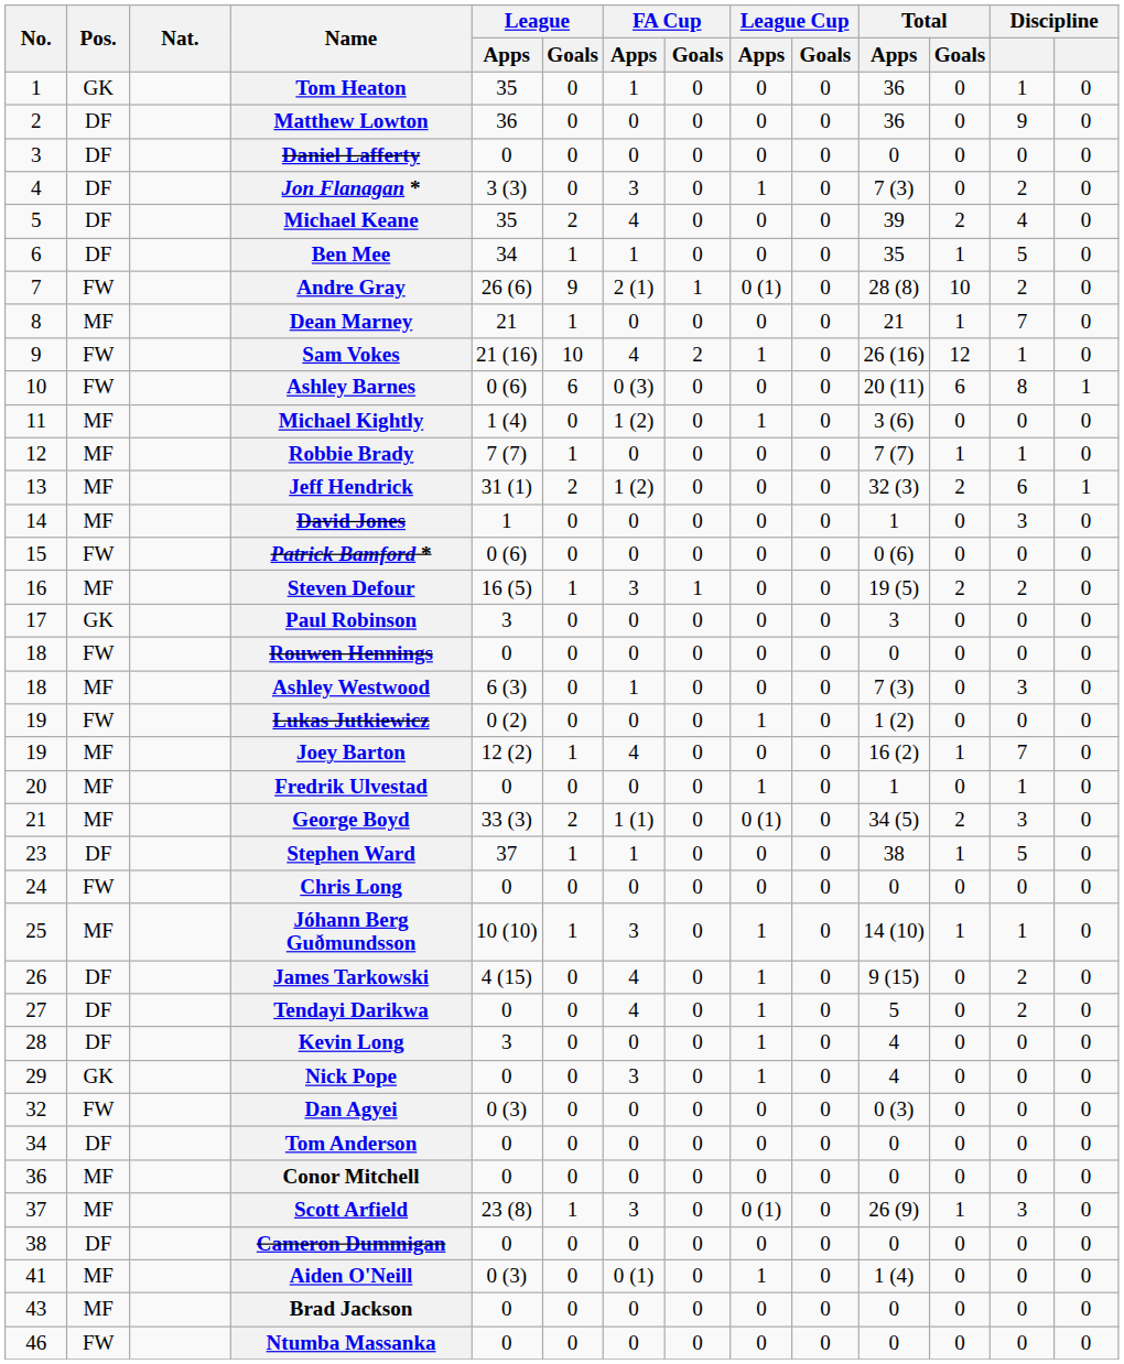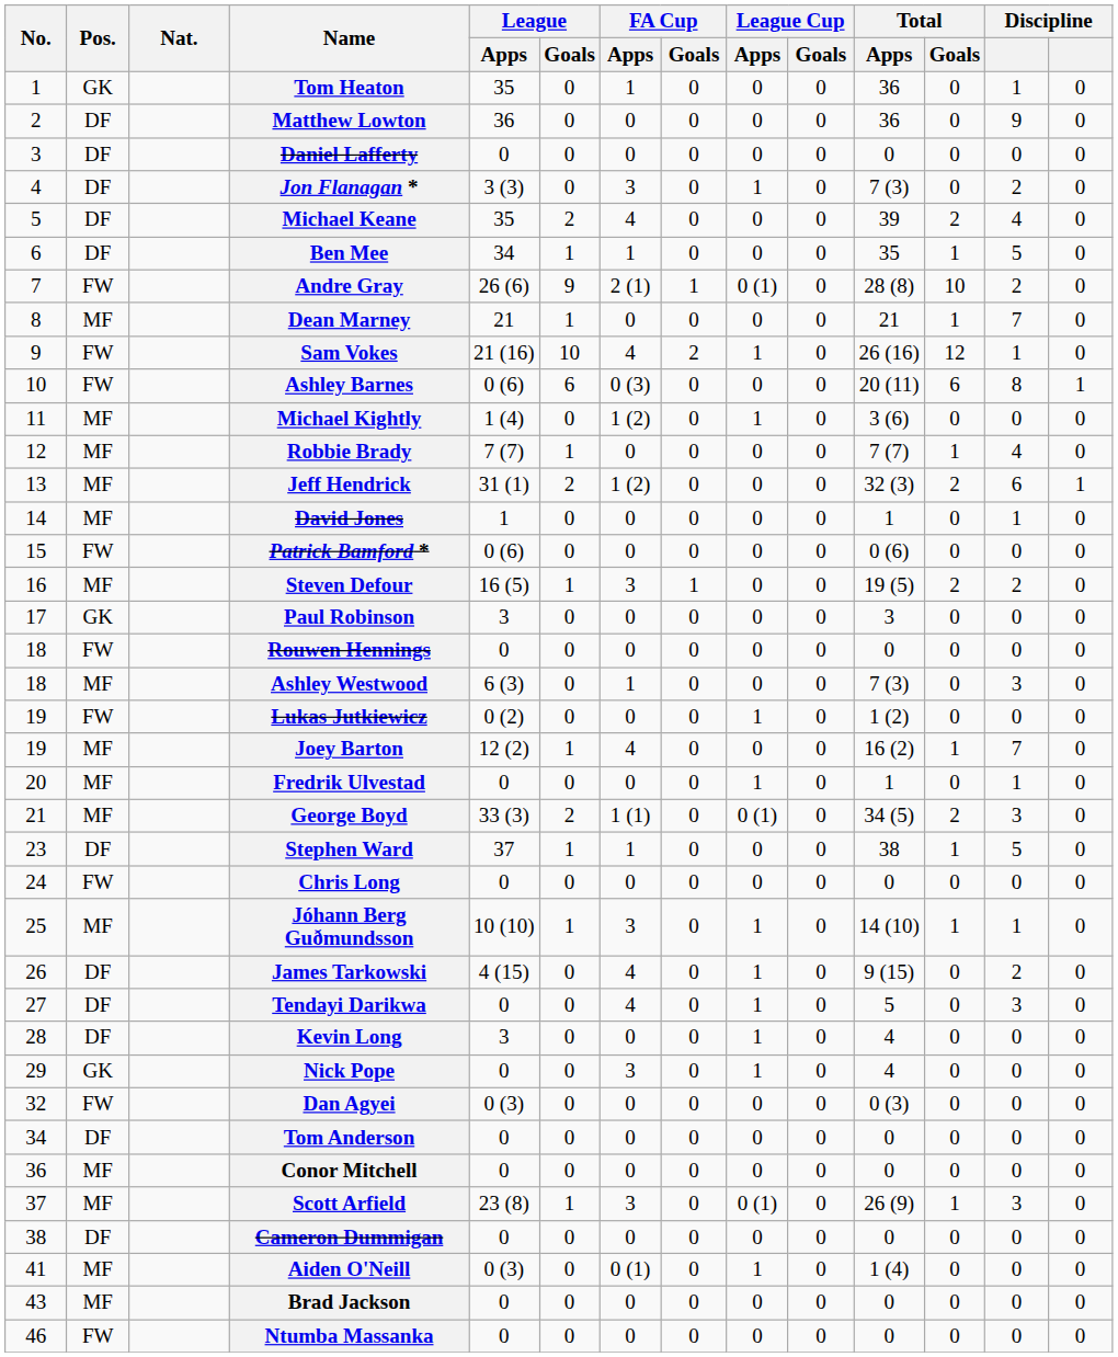 <table class="wikitable plainrowheaders" style="text-align:center">
 <tr>
 <th rowspan="2" width="40">No.</th>
 <th rowspan="2" width="40">Pos.</th>
 <th rowspan="2" width="70">Nat.</th>
 <th rowspan="2" width="176" scope="col">Name</th>
 <th colspan="2" width="90"><a href='#'>League</a></th>
 <th colspan="2" width="90"><a href='#'>FA Cup</a></th>
 <th colspan="2" width="90"><a href='#'>League Cup</a></th>
 <th colspan="2" width="90">Total</th>
 <th colspan="2" width="90">Discipline</th>
 </tr>
 <tr>
 <th scope="col">Apps</th>
 <th scope="col">Goals</th>
 <th scope="col">Apps</th>
 <th scope="col">Goals</th>
 <th scope="col">Apps</th>
 <th scope="col">Goals</th>
 <th scope="col">Apps</th>
 <th scope="col">Goals</th>
 <th scope="col"></th>
 <th scope="col"></th>
 </tr>
 <tr>
 <td>1</td>
 <td>GK</td>
 <td align="left"></td>
 <th scope="row"><a href='#'>Tom Heaton</a></th>
 <td>35</td>
 <td>0</td>
 <td>1</td>
 <td>0</td>
 <td>0</td>
 <td>0</td>
 <td>36</td>
 <td>0</td>
 <td>1</td>
 <td>0</td>
 </tr>
 <tr>
 <td>2</td>
 <td>DF</td>
 <td align="left"></td>
 <th scope="row"><a href='#'>Matthew Lowton</a></th>
 <td>36</td>
 <td>0</td>
 <td>0</td>
 <td>0</td>
 <td>0</td>
 <td>0</td>
 <td>36</td>
 <td>0</td>
 <td>9</td>
 <td>0</td>
 </tr>
 <tr>
 <td>3</td>
 <td>DF</td>
 <td align="left"></td>
 <th scope="row"><s><a href='#'>Daniel Lafferty</a></s> </th>
 <td>0</td>
 <td>0</td>
 <td>0</td>
 <td>0</td>
 <td>0</td>
 <td>0</td>
 <td>0</td>
 <td>0</td>
 <td>0</td>
 <td>0</td>
 </tr>
 <tr>
 <td>4</td>
 <td>DF</td>
 <td align="left"></td>
 <th scope="row"><em><a href='#'>Jon Flanagan</a></em> *</th>
 <td>3 (3)</td>
 <td>0</td>
 <td>3</td>
 <td>0</td>
 <td>1</td>
 <td>0</td>
 <td>7 (3)</td>
 <td>0</td>
 <td>2</td>
 <td>0</td>
 </tr>
 <tr>
 <td>5</td>
 <td>DF</td>
 <td align="left"></td>
 <th scope="row"><a href='#'>Michael Keane</a></th>
 <td>35</td>
 <td>2</td>
 <td>4</td>
 <td>0</td>
 <td>0</td>
 <td>0</td>
 <td>39</td>
 <td>2</td>
 <td>4</td>
 <td>0</td>
 </tr>
 <tr>
 <td>6</td>
 <td>DF</td>
 <td align="left"></td>
 <th scope="row"><a href='#'>Ben Mee</a></th>
 <td>34</td>
 <td>1</td>
 <td>1</td>
 <td>0</td>
 <td>0</td>
 <td>0</td>
 <td>35</td>
 <td>1</td>
 <td>5</td>
 <td>0</td>
 </tr>
 <tr>
 <td>7</td>
 <td>FW</td>
 <td align="left"></td>
 <th scope="row"><a href='#'>Andre Gray</a></th>
 <td>26 (6)</td>
 <td>9</td>
 <td>2 (1)</td>
 <td>1</td>
 <td>0 (1)</td>
 <td>0</td>
 <td>28 (8)</td>
 <td>10</td>
 <td>2</td>
 <td>0</td>
 </tr>
 <tr>
 <td>8</td>
 <td>MF</td>
 <td align="left"></td>
 <th scope="row"><a href='#'>Dean Marney</a></th>
 <td>21</td>
 <td>1</td>
 <td>0</td>
 <td>0</td>
 <td>0</td>
 <td>0</td>
 <td>21</td>
 <td>1</td>
 <td>7</td>
 <td>0</td>
 </tr>
 <tr>
 <td>9</td>
 <td>FW</td>
 <td align="left"></td>
 <th scope="row"><a href='#'>Sam Vokes</a></th>
 <td>21 (16)</td>
 <td>10</td>
 <td>4</td>
 <td>2</td>
 <td>1</td>
 <td>0</td>
 <td>26 (16)</td>
 <td>12</td>
 <td>1</td>
 <td>0</td>
 </tr>
 <tr>
 <td>10</td>
 <td>FW</td>
 <td align="left"></td>
 <th scope="row"><a href='#'>Ashley Barnes</a></th>
 <td>0 (6)</td>
 <td>6</td>
 <td>0 (3)</td>
 <td>0</td>
 <td>0</td>
 <td>0</td>
 <td>20 (11)</td>
 <td>6</td>
 <td>8</td>
 <td>1</td>
 </tr>
 <tr>
 <td>11</td>
 <td>MF</td>
 <td align="left"></td>
 <th scope="row"><a href='#'>Michael Kightly</a></th>
 <td>1 (4)</td>
 <td>0</td>
 <td>1 (2)</td>
 <td>0</td>
 <td>1</td>
 <td>0</td>
 <td>3 (6)</td>
 <td>0</td>
 <td>0</td>
 <td>0</td>
 </tr>
 <tr>
 <td>12</td>
 <td>MF</td>
 <td align="left"></td>
 <th scope="row"><a href='#'>Robbie Brady</a></th>
 <td>7 (7)</td>
 <td>1</td>
 <td>0</td>
 <td>0</td>
 <td>0</td>
 <td>0</td>
 <td>7 (7)</td>
 <td>1</td>
-<td>1</td>
+<td>4</td>
 <td>0</td>
 </tr>
 <tr>
 <td>13</td>
 <td>MF</td>
 <td align="left"></td>
 <th scope="row"><a href='#'>Jeff Hendrick</a></th>
 <td>31 (1)</td>
 <td>2</td>
 <td>1 (2)</td>
 <td>0</td>
 <td>0</td>
 <td>0</td>
 <td>32 (3)</td>
 <td>2</td>
 <td>6</td>
 <td>1</td>
 </tr>
 <tr>
 <td>14</td>
 <td>MF</td>
 <td align="left"></td>
 <th scope="row"><s><a href='#'>David Jones</a></s> </th>
 <td>1</td>
 <td>0</td>
 <td>0</td>
 <td>0</td>
 <td>0</td>
 <td>0</td>
 <td>1</td>
 <td>0</td>
-<td>3</td>
+<td>1</td>
 <td>0</td>
 </tr>
 <tr>
 <td>15</td>
 <td>FW</td>
 <td align="left"></td>
 <th scope="row"><s><em><a href='#'>Patrick Bamford</a></em> *</s> </th>
 <td>0 (6)</td>
 <td>0</td>
 <td>0</td>
 <td>0</td>
 <td>0</td>
 <td>0</td>
 <td>0 (6)</td>
 <td>0</td>
 <td>0</td>
 <td>0</td>
 </tr>
 <tr>
 <td>16</td>
 <td>MF</td>
 <td align="left"></td>
 <th scope="row"><a href='#'>Steven Defour</a></th>
 <td>16 (5)</td>
 <td>1</td>
 <td>3</td>
 <td>1</td>
 <td>0</td>
 <td>0</td>
 <td>19 (5)</td>
 <td>2</td>
 <td>2</td>
 <td>0</td>
 </tr>
 <tr>
 <td>17</td>
 <td>GK</td>
 <td align="left"></td>
 <th scope="row"><a href='#'>Paul Robinson</a></th>
 <td>3</td>
 <td>0</td>
 <td>0</td>
 <td>0</td>
 <td>0</td>
 <td>0</td>
 <td>3</td>
 <td>0</td>
 <td>0</td>
 <td>0</td>
 </tr>
 <tr>
 <td>18</td>
 <td>FW</td>
 <td align="left"></td>
 <th scope="row"><s><a href='#'>Rouwen Hennings</a></s> </th>
 <td>0</td>
 <td>0</td>
 <td>0</td>
 <td>0</td>
 <td>0</td>
 <td>0</td>
 <td>0</td>
 <td>0</td>
 <td>0</td>
 <td>0</td>
 </tr>
 <tr>
 <td>18</td>
 <td>MF</td>
 <td align="left"></td>
 <th scope="row"><a href='#'>Ashley Westwood</a></th>
 <td>6 (3)</td>
 <td>0</td>
 <td>1</td>
 <td>0</td>
 <td>0</td>
 <td>0</td>
 <td>7 (3)</td>
 <td>0</td>
 <td>3</td>
 <td>0</td>
 </tr>
 <tr>
 <td>19</td>
 <td>FW</td>
 <td align="left"></td>
 <th scope="row"><s><a href='#'>Lukas Jutkiewicz</a></s> </th>
 <td>0 (2)</td>
 <td>0</td>
 <td>0</td>
 <td>0</td>
 <td>1</td>
 <td>0</td>
 <td>1 (2)</td>
 <td>0</td>
 <td>0</td>
 <td>0</td>
 </tr>
 <tr>
 <td>19</td>
 <td>MF</td>
 <td align="left"></td>
 <th scope="row"><a href='#'>Joey Barton</a></th>
 <td>12 (2)</td>
 <td>1</td>
 <td>4</td>
 <td>0</td>
 <td>0</td>
 <td>0</td>
 <td>16 (2)</td>
 <td>1</td>
 <td>7</td>
 <td>0</td>
 </tr>
 <tr>
 <td>20</td>
 <td>MF</td>
 <td align="left"></td>
 <th scope="row"><a href='#'>Fredrik Ulvestad</a></th>
 <td>0</td>
 <td>0</td>
 <td>0</td>
 <td>0</td>
 <td>1</td>
 <td>0</td>
 <td>1</td>
 <td>0</td>
 <td>1</td>
 <td>0</td>
 </tr>
 <tr>
 <td>21</td>
 <td>MF</td>
 <td align="left"></td>
 <th scope="row"><a href='#'>George Boyd</a></th>
 <td>33 (3)</td>
 <td>2</td>
 <td>1 (1)</td>
 <td>0</td>
 <td>0 (1)</td>
 <td>0</td>
 <td>34 (5)</td>
 <td>2</td>
 <td>3</td>
 <td>0</td>
 </tr>
 <tr>
 <td>23</td>
 <td>DF</td>
 <td align="left"></td>
 <th scope="row"><a href='#'>Stephen Ward</a></th>
 <td>37</td>
 <td>1</td>
 <td>1</td>
 <td>0</td>
 <td>0</td>
 <td>0</td>
 <td>38</td>
 <td>1</td>
 <td>5</td>
 <td>0</td>
 </tr>
 <tr>
 <td>24</td>
 <td>FW</td>
 <td align="left"></td>
 <th scope="row"><a href='#'>Chris Long</a></th>
 <td>0</td>
 <td>0</td>
 <td>0</td>
 <td>0</td>
 <td>0</td>
 <td>0</td>
 <td>0</td>
 <td>0</td>
 <td>0</td>
 <td>0</td>
 </tr>
 <tr>
 <td>25</td>
 <td>MF</td>
 <td align="left"></td>
 <th scope="row"><a href='#'>Jóhann Berg Guðmundsson</a></th>
 <td>10 (10)</td>
 <td>1</td>
 <td>3</td>
 <td>0</td>
 <td>1</td>
 <td>0</td>
 <td>14 (10)</td>
 <td>1</td>
 <td>1</td>
 <td>0</td>
 </tr>
 <tr>
 <td>26</td>
 <td>DF</td>
 <td align="left"></td>
 <th scope="row"><a href='#'>James Tarkowski</a></th>
 <td>4 (15)</td>
 <td>0</td>
 <td>4</td>
 <td>0</td>
 <td>1</td>
 <td>0</td>
 <td>9 (15)</td>
 <td>0</td>
 <td>2</td>
 <td>0</td>
 </tr>
 <tr>
 <td>27</td>
 <td>DF</td>
 <td align="left"></td>
 <th scope="row"><a href='#'>Tendayi Darikwa</a></th>
 <td>0</td>
 <td>0</td>
 <td>4</td>
 <td>0</td>
 <td>1</td>
 <td>0</td>
 <td>5</td>
 <td>0</td>
-<td>2</td>
+<td>3</td>
 <td>0</td>
 </tr>
 <tr>
 <td>28</td>
 <td>DF</td>
 <td align="left"></td>
 <th scope="row"><a href='#'>Kevin Long</a></th>
 <td>3</td>
 <td>0</td>
 <td>0</td>
 <td>0</td>
 <td>1</td>
 <td>0</td>
 <td>4</td>
 <td>0</td>
 <td>0</td>
 <td>0</td>
 </tr>
 <tr>
 <td>29</td>
 <td>GK</td>
 <td align="left"></td>
 <th scope="row"><a href='#'>Nick Pope</a></th>
 <td>0</td>
 <td>0</td>
 <td>3</td>
 <td>0</td>
 <td>1</td>
 <td>0</td>
 <td>4</td>
 <td>0</td>
 <td>0</td>
 <td>0</td>
 </tr>
 <tr>
 <td>32</td>
 <td>FW</td>
 <td align="left"></td>
 <th scope="row"><a href='#'>Dan Agyei</a></th>
 <td>0 (3)</td>
 <td>0</td>
 <td>0</td>
 <td>0</td>
 <td>0</td>
 <td>0</td>
 <td>0 (3)</td>
 <td>0</td>
 <td>0</td>
 <td>0</td>
 </tr>
 <tr>
 <td>34</td>
 <td>DF</td>
 <td align="left"></td>
 <th scope="row"><a href='#'>Tom Anderson</a></th>
 <td>0</td>
 <td>0</td>
 <td>0</td>
 <td>0</td>
 <td>0</td>
 <td>0</td>
 <td>0</td>
 <td>0</td>
 <td>0</td>
 <td>0</td>
 </tr>
 <tr>
 <td>36</td>
 <td>MF</td>
 <td align="left"></td>
 <th scope="row">Conor Mitchell</th>
 <td>0</td>
 <td>0</td>
 <td>0</td>
 <td>0</td>
 <td>0</td>
 <td>0</td>
 <td>0</td>
 <td>0</td>
 <td>0</td>
 <td>0</td>
 </tr>
 <tr>
 <td>37</td>
 <td>MF</td>
 <td align="left"></td>
 <th scope="row"><a href='#'>Scott Arfield</a></th>
 <td>23 (8)</td>
 <td>1</td>
 <td>3</td>
 <td>0</td>
 <td>0 (1)</td>
 <td>0</td>
 <td>26 (9)</td>
 <td>1</td>
 <td>3</td>
 <td>0</td>
 </tr>
 <tr>
 <td>38</td>
 <td>DF</td>
 <td align="left"></td>
 <th scope="row"><s><a href='#'>Cameron Dummigan</a></s> </th>
 <td>0</td>
 <td>0</td>
 <td>0</td>
 <td>0</td>
 <td>0</td>
 <td>0</td>
 <td>0</td>
 <td>0</td>
 <td>0</td>
 <td>0</td>
 </tr>
 <tr>
 <td>41</td>
 <td>MF</td>
 <td align="left"></td>
 <th scope="row"><a href='#'>Aiden O'Neill</a></th>
 <td>0 (3)</td>
 <td>0</td>
 <td>0 (1)</td>
 <td>0</td>
 <td>1</td>
 <td>0</td>
 <td>1 (4)</td>
 <td>0</td>
 <td>0</td>
 <td>0</td>
 </tr>
 <tr>
 <td>43</td>
 <td>MF</td>
 <td align="left"></td>
 <th scope="row">Brad Jackson</th>
 <td>0</td>
 <td>0</td>
 <td>0</td>
 <td>0</td>
 <td>0</td>
 <td>0</td>
 <td>0</td>
 <td>0</td>
 <td>0</td>
 <td>0</td>
 </tr>
 <tr>
 <td>46</td>
 <td>FW</td>
 <td align="left"></td>
 <th scope="row"><a href='#'>Ntumba Massanka</a></th>
 <td>0</td>
 <td>0</td>
 <td>0</td>
 <td>0</td>
 <td>0</td>
 <td>0</td>
 <td>0</td>
 <td>0</td>
 <td>0</td>
 <td>0</td>
 </tr>
 </table>
